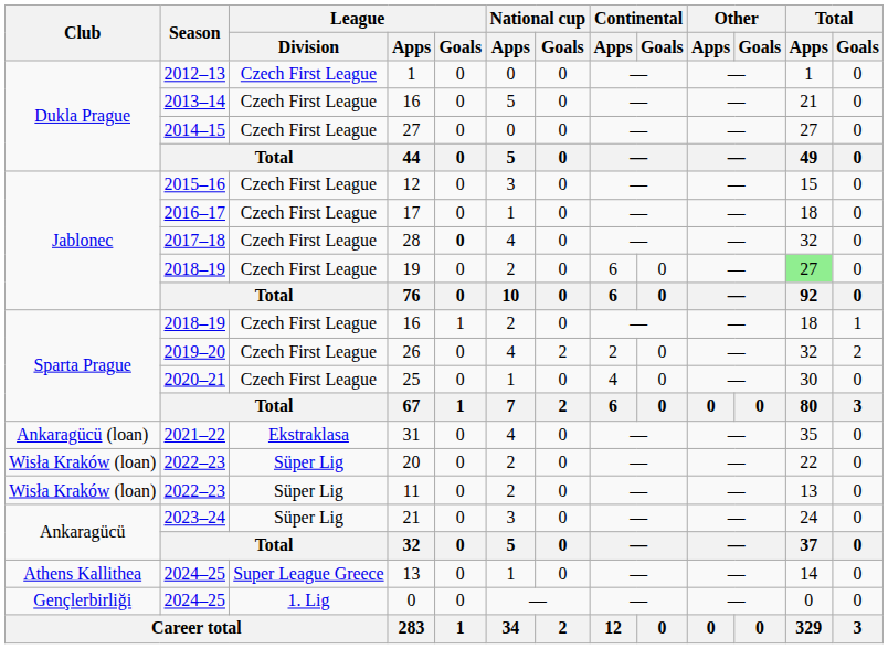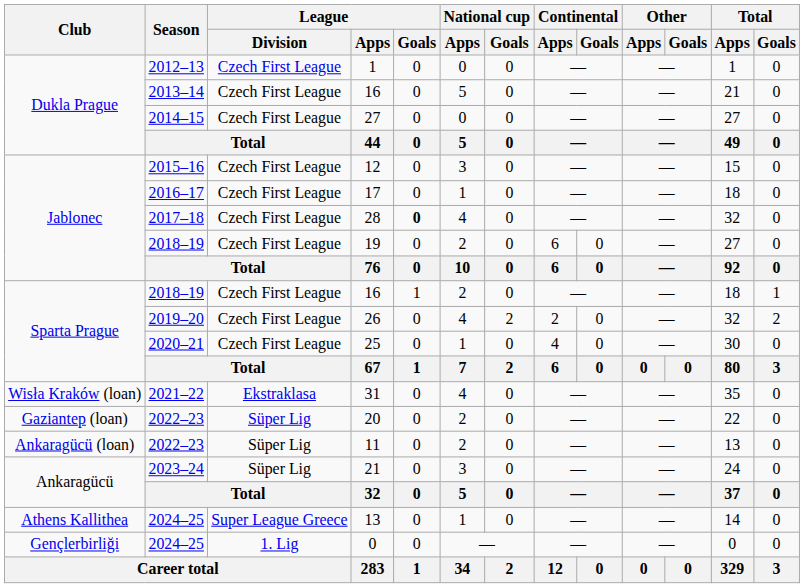 <table class="wikitable" style="text-align: center;">
 <tr>
 <th rowspan=2>Club</th>
 <th rowspan=2>Season</th>
 <th colspan=3>League</th>
 <th colspan=2>National cup</th>
 <th colspan=2>Continental</th>
 <th colspan=2>Other</th>
 <th colspan=2>Total</th>
 </tr>
 <tr>
 <th>Division</th>
 <th>Apps</th>
 <th>Goals</th>
 <th>Apps</th>
 <th>Goals</th>
 <th>Apps</th>
 <th>Goals</th>
 <th>Apps</th>
 <th>Goals</th>
 <th>Apps</th>
 <th>Goals</th>
 </tr>
 <tr>
 <td rowspan="4"><a href='#'>Dukla Prague</a></td>
 <td><a href='#'>2012–13</a></td>
 <td><a href='#'>Czech First League</a></td>
 <td>1</td>
 <td>0</td>
 <td>0</td>
 <td>0</td>
 <td colspan="2">—</td>
 <td colspan="2">—</td>
 <td>1</td>
 <td>0</td>
 </tr>
 <tr>
 <td><a href='#'>2013–14</a></td>
 <td>Czech First League</td>
 <td>16</td>
 <td>0</td>
 <td>5</td>
 <td>0</td>
 <td colspan="2">—</td>
 <td colspan="2">—</td>
 <td>21</td>
 <td>0</td>
 </tr>
 <tr>
 <td><a href='#'>2014–15</a></td>
 <td>Czech First League</td>
 <td>27</td>
 <td>0</td>
 <td>0</td>
 <td>0</td>
 <td colspan="2">—</td>
 <td colspan="2">—</td>
 <td>27</td>
 <td>0</td>
 </tr>
 <tr>
 <th colspan="2">Total</th>
 <th>44</th>
 <th>0</th>
 <th>5</th>
 <th>0</th>
 <th colspan="2">—</th>
 <th colspan="2">—</th>
 <th>49</th>
 <th>0</th>
 </tr>
 <tr>
 <td rowspan="5"><a href='#'>Jablonec</a></td>
 <td><a href='#'>2015–16</a></td>
 <td>Czech First League</td>
 <td>12</td>
 <td>0</td>
 <td>3</td>
 <td>0</td>
 <td colspan="2">—</td>
 <td colspan="2">—</td>
 <td>15</td>
 <td>0</td>
 </tr>
 <tr>
 <td><a href='#'>2016–17</a></td>
 <td>Czech First League</td>
 <td>17</td>
 <td>0</td>
 <td>1</td>
 <td>0</td>
 <td colspan="2">—</td>
 <td colspan="2">—</td>
 <td>18</td>
 <td>0</td>
 </tr>
 <tr>
 <td><a href='#'>2017–18</a></td>
 <td>Czech First League</td>
 <td>28</td>
 <td><strong>0</strong></td>
 <td>4</td>
 <td>0</td>
 <td colspan="2">—</td>
 <td colspan="2">—</td>
 <td>32</td>
 <td>0</td>
 </tr>
 <tr>
 <td><a href='#'>2018–19</a></td>
 <td>Czech First League</td>
 <td>19</td>
 <td>0</td>
 <td>2</td>
 <td>0</td>
 <td>6</td>
 <td>0</td>
 <td colspan="2">—</td>
-<td style="background: lightgreen;">27</td>
+<td>27</td>
 <td>0</td>
 </tr>
 <tr>
 <th colspan="2">Total</th>
 <th>76</th>
 <th>0</th>
 <th>10</th>
 <th>0</th>
 <th>6</th>
 <th>0</th>
 <th colspan="2">—</th>
 <th>92</th>
 <th>0</th>
 </tr>
 <tr>
 <td rowspan="4"><a href='#'>Sparta Prague</a></td>
 <td><a href='#'>2018–19</a></td>
 <td>Czech First League</td>
 <td>16</td>
 <td>1</td>
 <td>2</td>
 <td>0</td>
 <td colspan="2">—</td>
 <td colspan="2">—</td>
 <td>18</td>
 <td>1</td>
 </tr>
 <tr>
 <td><a href='#'>2019–20</a></td>
 <td>Czech First League</td>
 <td>26</td>
 <td>0</td>
 <td>4</td>
 <td>2</td>
 <td>2</td>
 <td>0</td>
 <td colspan="2">—</td>
 <td>32</td>
 <td>2</td>
 </tr>
 <tr>
 <td><a href='#'>2020–21</a></td>
 <td>Czech First League</td>
 <td>25</td>
 <td>0</td>
 <td>1</td>
 <td>0</td>
 <td>4</td>
 <td>0</td>
 <td colspan="2">—</td>
 <td>30</td>
 <td>0</td>
 </tr>
 <tr>
 <th colspan="2">Total</th>
 <th>67</th>
 <th>1</th>
 <th>7</th>
 <th>2</th>
 <th>6</th>
 <th>0</th>
 <th>0</th>
 <th>0</th>
 <th>80</th>
 <th>3</th>
 </tr>
 <tr>
-<td><a href='#'>Ankaragücü</a> (loan)</td>
+<td><a href='#'>Wisła Kraków</a> (loan)</td>
 <td><a href='#'>2021–22</a></td>
 <td><a href='#'>Ekstraklasa</a></td>
 <td>31</td>
 <td>0</td>
 <td>4</td>
 <td>0</td>
 <td colspan="2">—</td>
 <td colspan="2">—</td>
 <td>35</td>
 <td>0</td>
 </tr>
 <tr>
-<td><a href='#'>Wisła Kraków</a> (loan)</td>
+<td><a href='#'>Gaziantep</a> (loan)</td>
 <td><a href='#'>2022–23</a></td>
 <td><a href='#'>Süper Lig</a></td>
 <td>20</td>
 <td>0</td>
 <td>2</td>
 <td>0</td>
 <td colspan="2">—</td>
 <td colspan="2">—</td>
 <td>22</td>
 <td>0</td>
 </tr>
 <tr>
-<td><a href='#'>Wisła Kraków</a> (loan)</td>
+<td><a href='#'>Ankaragücü</a> (loan)</td>
 <td><a href='#'>2022–23</a></td>
 <td>Süper Lig</td>
 <td>11</td>
 <td>0</td>
 <td>2</td>
 <td>0</td>
 <td colspan="2">—</td>
 <td colspan="2">—</td>
 <td>13</td>
 <td>0</td>
 </tr>
 <tr>
 <td rowspan="2">Ankaragücü</td>
 <td><a href='#'>2023–24</a></td>
 <td>Süper Lig</td>
 <td>21</td>
 <td>0</td>
 <td>3</td>
 <td>0</td>
 <td colspan="2">—</td>
 <td colspan="2">—</td>
 <td>24</td>
 <td>0</td>
 </tr>
 <tr>
 <th colspan="2">Total</th>
 <th>32</th>
 <th>0</th>
 <th>5</th>
 <th>0</th>
 <th colspan="2">—</th>
 <th colspan="2">—</th>
 <th>37</th>
 <th>0</th>
 </tr>
 <tr>
 <td><a href='#'>Athens Kallithea</a></td>
 <td><a href='#'>2024–25</a></td>
 <td><a href='#'>Super League Greece</a></td>
 <td>13</td>
 <td>0</td>
 <td>1</td>
 <td>0</td>
 <td colspan="2">—</td>
 <td colspan="2">—</td>
 <td>14</td>
 <td>0</td>
 </tr>
 <tr>
 <td><a href='#'>Gençlerbirliği</a></td>
 <td><a href='#'>2024–25</a></td>
 <td><a href='#'>1. Lig</a></td>
 <td>0</td>
 <td>0</td>
 <td colspan="2">—</td>
 <td colspan="2">—</td>
 <td colspan="2">—</td>
 <td>0</td>
 <td>0</td>
 </tr>
 <tr>
 <th colspan="3">Career total</th>
 <th>283</th>
 <th>1</th>
 <th>34</th>
 <th>2</th>
 <th>12</th>
 <th>0</th>
 <th>0</th>
 <th>0</th>
 <th>329</th>
 <th>3</th>
 </tr>
 </table>
